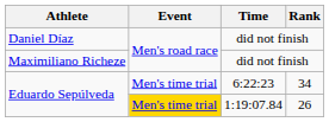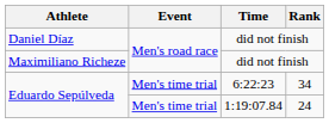 <table class="wikitable" style="font-size:90%">
 <tr>
 <th>Athlete</th>
 <th>Event</th>
 <th>Time</th>
 <th>Rank</th>
 </tr>
 <tr align=center>
 <td align=left><a href='#'>Daniel Díaz</a></td>
 <td align=left rowspan=2><a href='#'>Men's road race</a></td>
 <td colspan=2>did not finish</td>
 </tr>
 <tr align=center>
 <td align=left><a href='#'>Maximiliano Richeze</a></td>
 <td colspan=2>did not finish</td>
 </tr>
 <tr align=center>
 <td align=left rowspan=2><a href='#'>Eduardo Sepúlveda</a></td>
 <td align=left><a href='#'>Men's time trial</a></td>
 <td>6:22:23</td>
 <td>34</td>
 </tr>
 <tr align=center>
-<td align=left style="background: gold;"><a href='#'>Men's time trial</a></td>
+<td align=left><a href='#'>Men's time trial</a></td>
 <td>1:19:07.84</td>
-<td>26</td>
+<td>24</td>
 </tr>
 </table>
